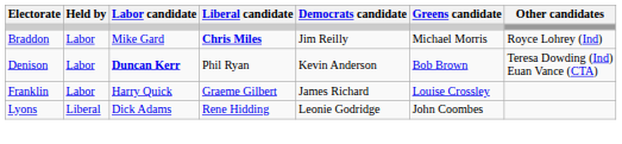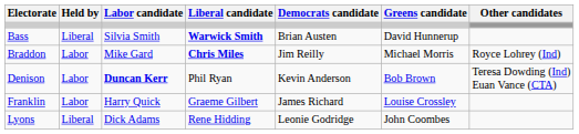 <table class="wikitable">
 <tr>
 <th>Electorate</th>
 <th>Held by</th>
 <th><a href='#'>Labor</a> candidate</th>
 <th><a href='#'>Liberal</a> candidate</th>
 <th><a href='#'>Democrats</a> candidate</th>
 <th><a href='#'>Greens</a> candidate</th>
 <th>Other candidates</th>
 </tr>
 <tr bgcolor="#cccccc">
 <td></td>
 <td></td>
 <td></td>
 <td></td>
 <td></td>
 <td></td>
 <td bgcolor="#999999"></td>
+</tr>
+<tr>
+<td><a href='#'>Bass</a></td>
+<td><a href='#'>Liberal</a></td>
+<td><a href='#'>Silvia Smith</a></td>
+<td><strong><a href='#'>Warwick Smith</a></strong></td>
+<td>Brian Austen</td>
+<td>David Hunnerup</td>
+<td></td>
 </tr>
 <tr>
 <td><a href='#'>Braddon</a></td>
 <td><a href='#'>Labor</a></td>
 <td><a href='#'>Mike Gard</a></td>
 <td><strong><a href='#'>Chris Miles</a></strong></td>
 <td>Jim Reilly</td>
 <td>Michael Morris</td>
 <td>Royce Lohrey (<a href='#'>Ind</a>)</td>
 </tr>
 <tr>
 <td><a href='#'>Denison</a></td>
 <td><a href='#'>Labor</a></td>
 <td><strong><a href='#'>Duncan Kerr</a></strong></td>
 <td>Phil Ryan</td>
 <td>Kevin Anderson</td>
 <td><a href='#'>Bob Brown</a></td>
 <td>Teresa Dowding (<a href='#'>Ind</a>)<br>Euan Vance (<a href='#'>CTA</a>)</td>
 </tr>
 <tr>
 <td><a href='#'>Franklin</a></td>
 <td><a href='#'>Labor</a></td>
 <td><a href='#'>Harry Quick</a></td>
 <td><a href='#'>Graeme Gilbert</a></td>
 <td>James Richard</td>
 <td><a href='#'>Louise Crossley</a></td>
 <td></td>
 </tr>
 <tr>
 <td><a href='#'>Lyons</a></td>
 <td><a href='#'>Liberal</a></td>
 <td><a href='#'>Dick Adams</a></td>
 <td><a href='#'>Rene Hidding</a></td>
 <td>Leonie Godridge</td>
 <td>John Coombes</td>
 <td></td>
 </tr>
 </table>
